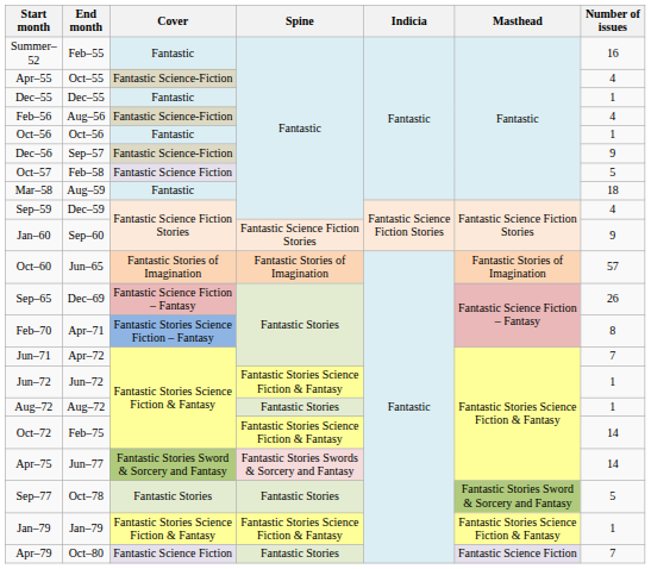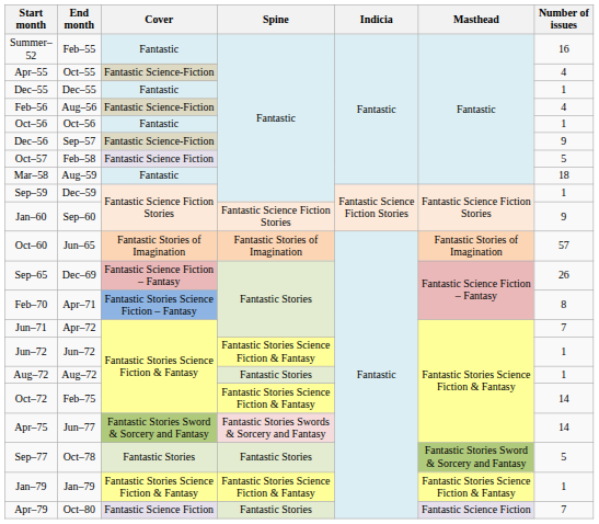 <table class="wikitable" style="text-align: center;">
 <tr>
 <th>Start month</th>
 <th>End month</th>
 <th>Cover</th>
 <th>Spine</th>
 <th>Indicia</th>
 <th>Masthead</th>
 <th>Number of issues</th>
 </tr>
 <tr>
 <td>Summer–52</td>
 <td>Feb–55</td>
 <td style="background:#dbeef3;">Fantastic</td>
 <td rowspan="9" style="background:#dbeef3;">Fantastic</td>
 <td rowspan="8" style="background:#dbeef3;">Fantastic</td>
 <td rowspan="8" style="background:#dbeef3;">Fantastic</td>
 <td>16</td>
 </tr>
 <tr>
 <td>Apr–55</td>
 <td>Oct–55</td>
 <td style="background:#ddd9c3;">Fantastic Science-Fiction</td>
 <td>4</td>
 </tr>
 <tr>
 <td>Dec–55</td>
 <td>Dec–55</td>
 <td style="background:#dbeef3;">Fantastic</td>
 <td>1</td>
 </tr>
 <tr>
 <td>Feb–56</td>
 <td>Aug–56</td>
 <td style="background:#ddd9c3;">Fantastic Science-Fiction</td>
 <td>4</td>
 </tr>
 <tr>
 <td>Oct–56</td>
 <td>Oct–56</td>
 <td style="background:#dbeef3;">Fantastic</td>
 <td>1</td>
 </tr>
 <tr>
 <td>Dec–56</td>
 <td>Sep–57</td>
 <td style="background:#ddd9c3;">Fantastic Science-Fiction</td>
 <td>9</td>
 </tr>
 <tr>
 <td>Oct–57</td>
 <td>Feb–58</td>
 <td style="background:#e5e0ec;">Fantastic Science Fiction</td>
 <td>5</td>
 </tr>
 <tr>
 <td>Mar–58</td>
 <td>Aug–59</td>
 <td style="background:#dbeef3;">Fantastic</td>
 <td>18</td>
 </tr>
 <tr>
 <td>Sep–59</td>
 <td>Dec–59</td>
 <td rowspan="2" style="background:#fde9d9;">Fantastic Science Fiction Stories</td>
 <td rowspan="2" style="background:#fde9d9;">Fantastic Science Fiction Stories</td>
 <td rowspan="2" style="background:#fde9d9;">Fantastic Science Fiction Stories</td>
-<td>4</td>
+<td>1</td>
 </tr>
 <tr>
 <td>Jan–60</td>
 <td>Sep–60</td>
 <td style="background:#fde9d9;">Fantastic Science Fiction Stories</td>
 <td>9</td>
 </tr>
 <tr>
 <td>Oct–60</td>
 <td>Jun–65</td>
 <td style="background:#fcd5b4;">Fantastic Stories of Imagination</td>
 <td style="background:#fcd5b4;">Fantastic Stories of Imagination</td>
 <td rowspan="11" style="background:#dbeef3;">Fantastic</td>
 <td style="background:#fcd5b4;">Fantastic Stories of Imagination</td>
 <td>57</td>
 </tr>
 <tr>
 <td>Sep–65</td>
 <td>Dec–69</td>
 <td style="background:#eab8b8;">Fantastic Science Fiction – Fantasy</td>
 <td rowspan="3" style="background:#e3ecd0;">Fantastic Stories</td>
 <td rowspan="2" style="background:#eab8b8;">Fantastic Science Fiction – Fantasy</td>
 <td>26</td>
 </tr>
 <tr>
 <td>Feb–70</td>
 <td>Apr–71</td>
 <td style="background:#8db4e3;">Fantastic Stories Science Fiction – Fantasy</td>
 <td>8</td>
 </tr>
 <tr>
 <td>Jun–71</td>
 <td>Apr–72</td>
 <td rowspan="4" style="background:#ff9;">Fantastic Stories Science Fiction & Fantasy</td>
 <td rowspan="5" style="background:#ff9;">Fantastic Stories Science Fiction & Fantasy</td>
 <td>7</td>
 </tr>
 <tr>
 <td>Jun–72</td>
 <td>Jun–72</td>
 <td style="background:#ff9;">Fantastic Stories Science Fiction & Fantasy</td>
 <td>1</td>
 </tr>
 <tr>
 <td>Aug–72</td>
 <td>Aug–72</td>
 <td style="background:#e3ecd0;">Fantastic Stories</td>
 <td>1</td>
 </tr>
 <tr>
 <td>Oct–72</td>
 <td>Feb–75</td>
 <td style="background:#ff9;">Fantastic Stories Science Fiction & Fantasy</td>
 <td>14</td>
 </tr>
 <tr>
 <td>Apr–75</td>
 <td>Jun–77</td>
 <td style="background:#b0ca7c;">Fantastic Stories Sword & Sorcery and Fantasy</td>
 <td style="background:#f5dbdb;">Fantastic Stories Swords & Sorcery and Fantasy</td>
 <td>14</td>
 </tr>
 <tr>
 <td>Sep–77</td>
 <td>Oct–78</td>
 <td style="background:#e3ecd0;">Fantastic Stories</td>
 <td style="background:#e3ecd0;">Fantastic Stories</td>
 <td style="background:#b0ca7c;">Fantastic Stories Sword & Sorcery and Fantasy</td>
 <td>5</td>
 </tr>
 <tr>
 <td>Jan–79</td>
 <td>Jan–79</td>
 <td style="background:#ff9;">Fantastic Stories Science Fiction & Fantasy</td>
 <td style="background:#ff9;">Fantastic Stories Science Fiction & Fantasy</td>
 <td style="background:#ff9;">Fantastic Stories Science Fiction & Fantasy</td>
 <td>1</td>
 </tr>
 <tr>
 <td>Apr–79</td>
 <td>Oct–80</td>
 <td style="background:#e5e0ec;">Fantastic Science Fiction</td>
 <td style="background:#e3ecd0;">Fantastic Stories</td>
 <td style="background:#e5e0ec;">Fantastic Science Fiction</td>
 <td>7</td>
 </tr>
 </table>
